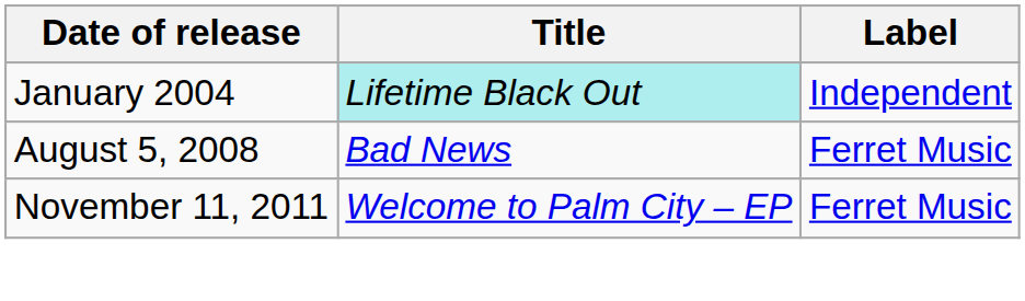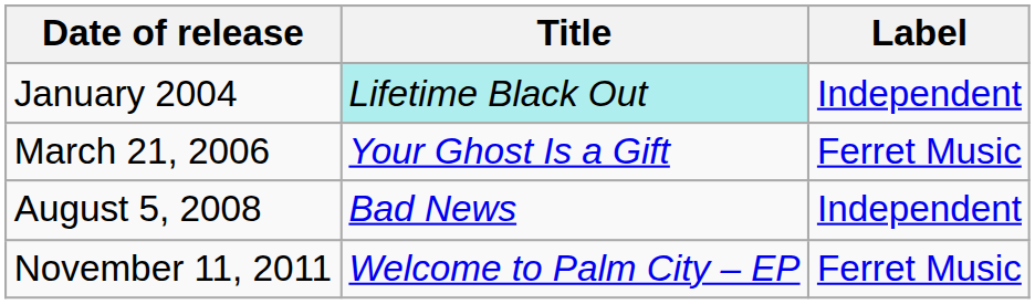 <table class=wikitable>
 <tr>
 <th>Date of release</th>
 <th>Title</th>
 <th>Label</th>
 </tr>
 <tr>
 <td>January 2004</td>
 <td style="background: paleturquoise;"><em>Lifetime Black Out</em></td>
 <td><a href='#'>Independent</a></td>
 </tr>
 <tr>
+<td>March 21, 2006</td>
+<td><em><a href='#'>Your Ghost Is a Gift</a></em></td>
+<td><a href='#'>Ferret Music</a></td>
+</tr>
+<tr>
 <td>August 5, 2008</td>
 <td><em><a href='#'>Bad News</a></em></td>
-<td><a href='#'>Ferret Music</a></td>
+<td><a href='#'>Independent</a></td>
 </tr>
 <tr>
 <td>November 11, 2011</td>
 <td><em><a href='#'>Welcome to Palm City – EP</a></em></td>
 <td><a href='#'>Ferret Music</a></td>
 </tr>
 </table>
